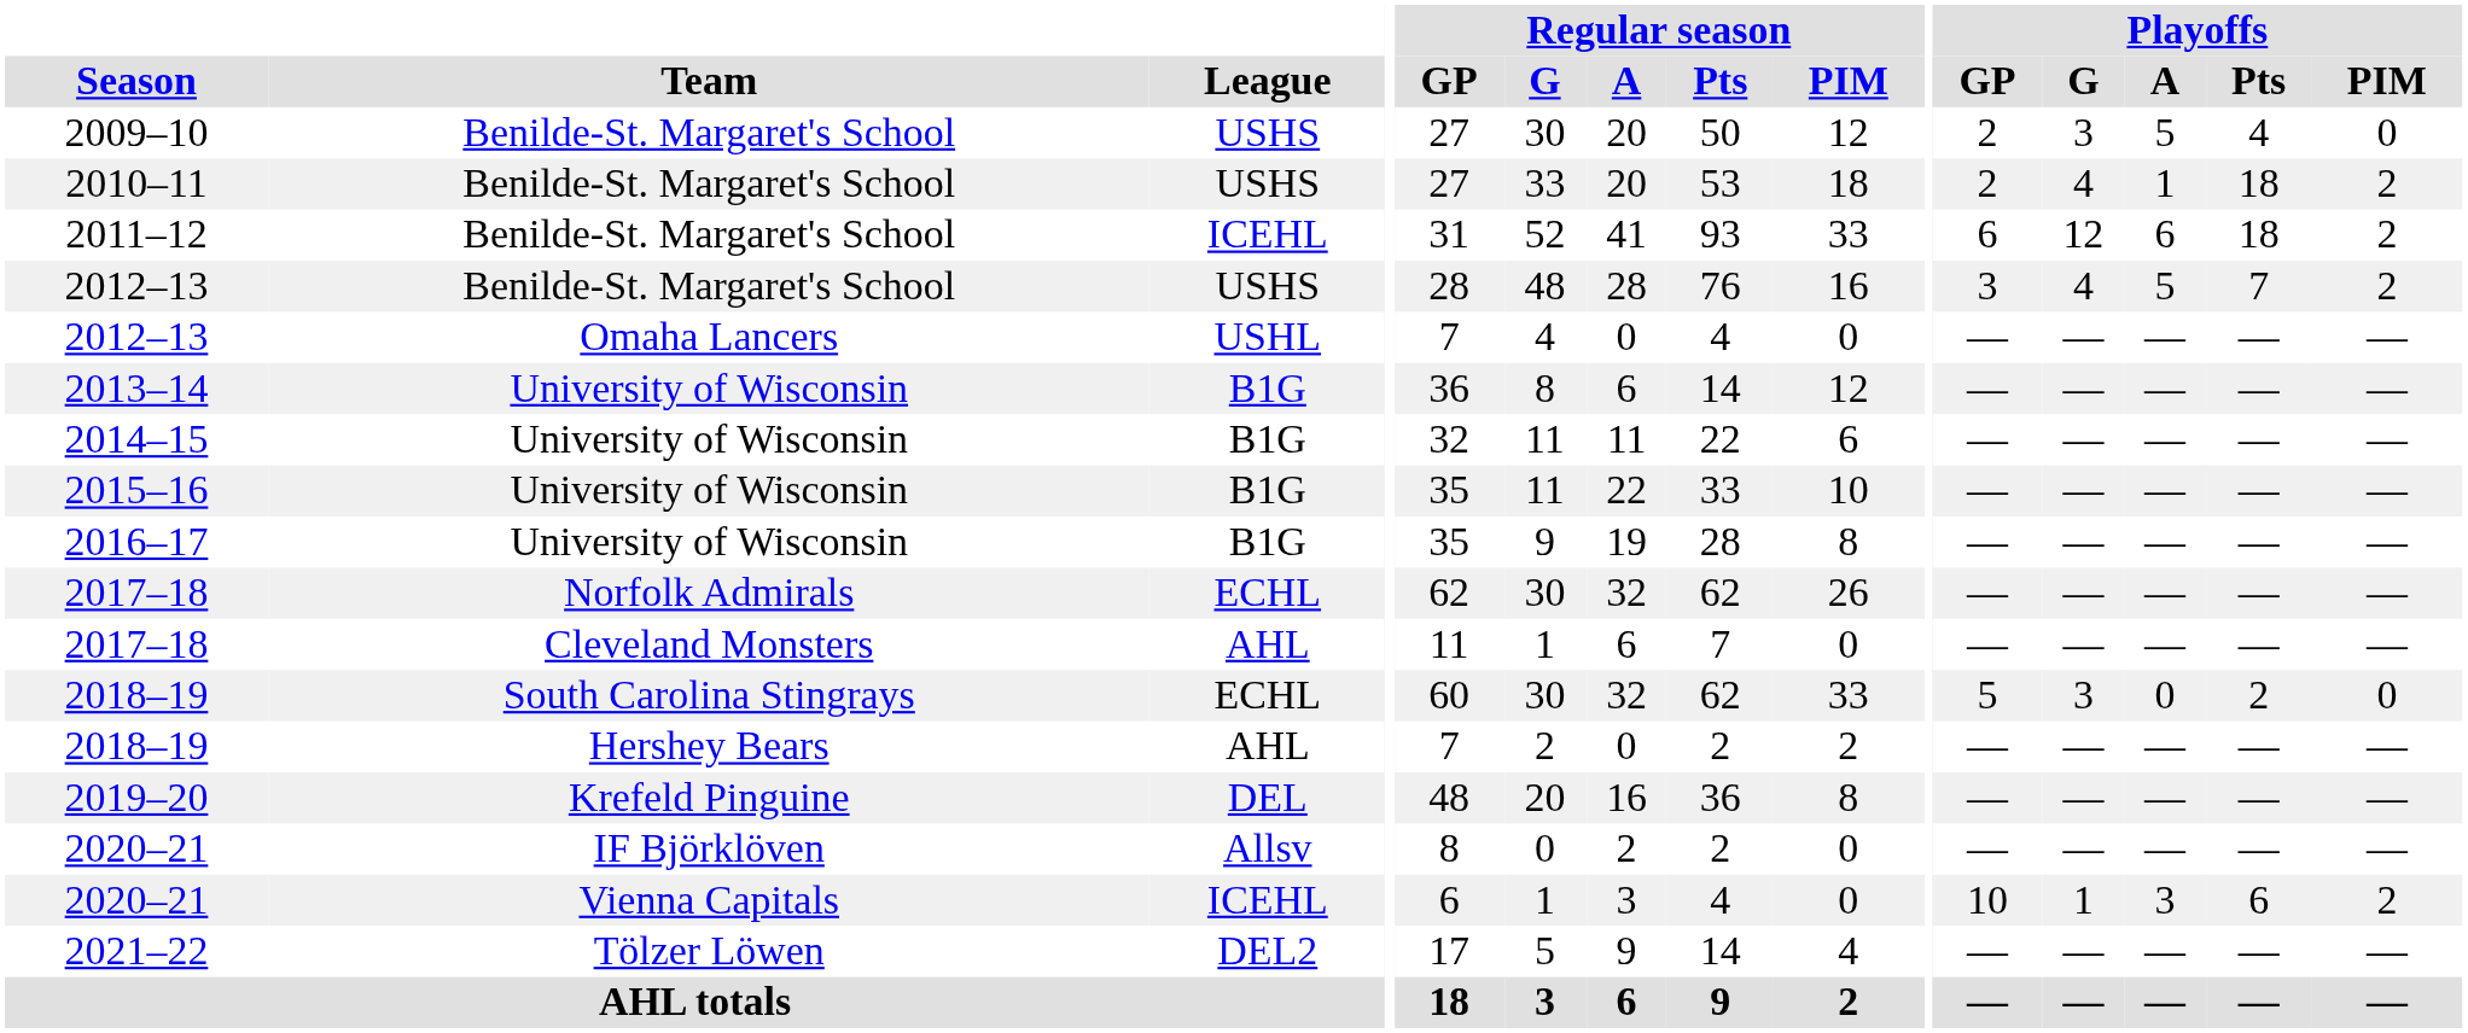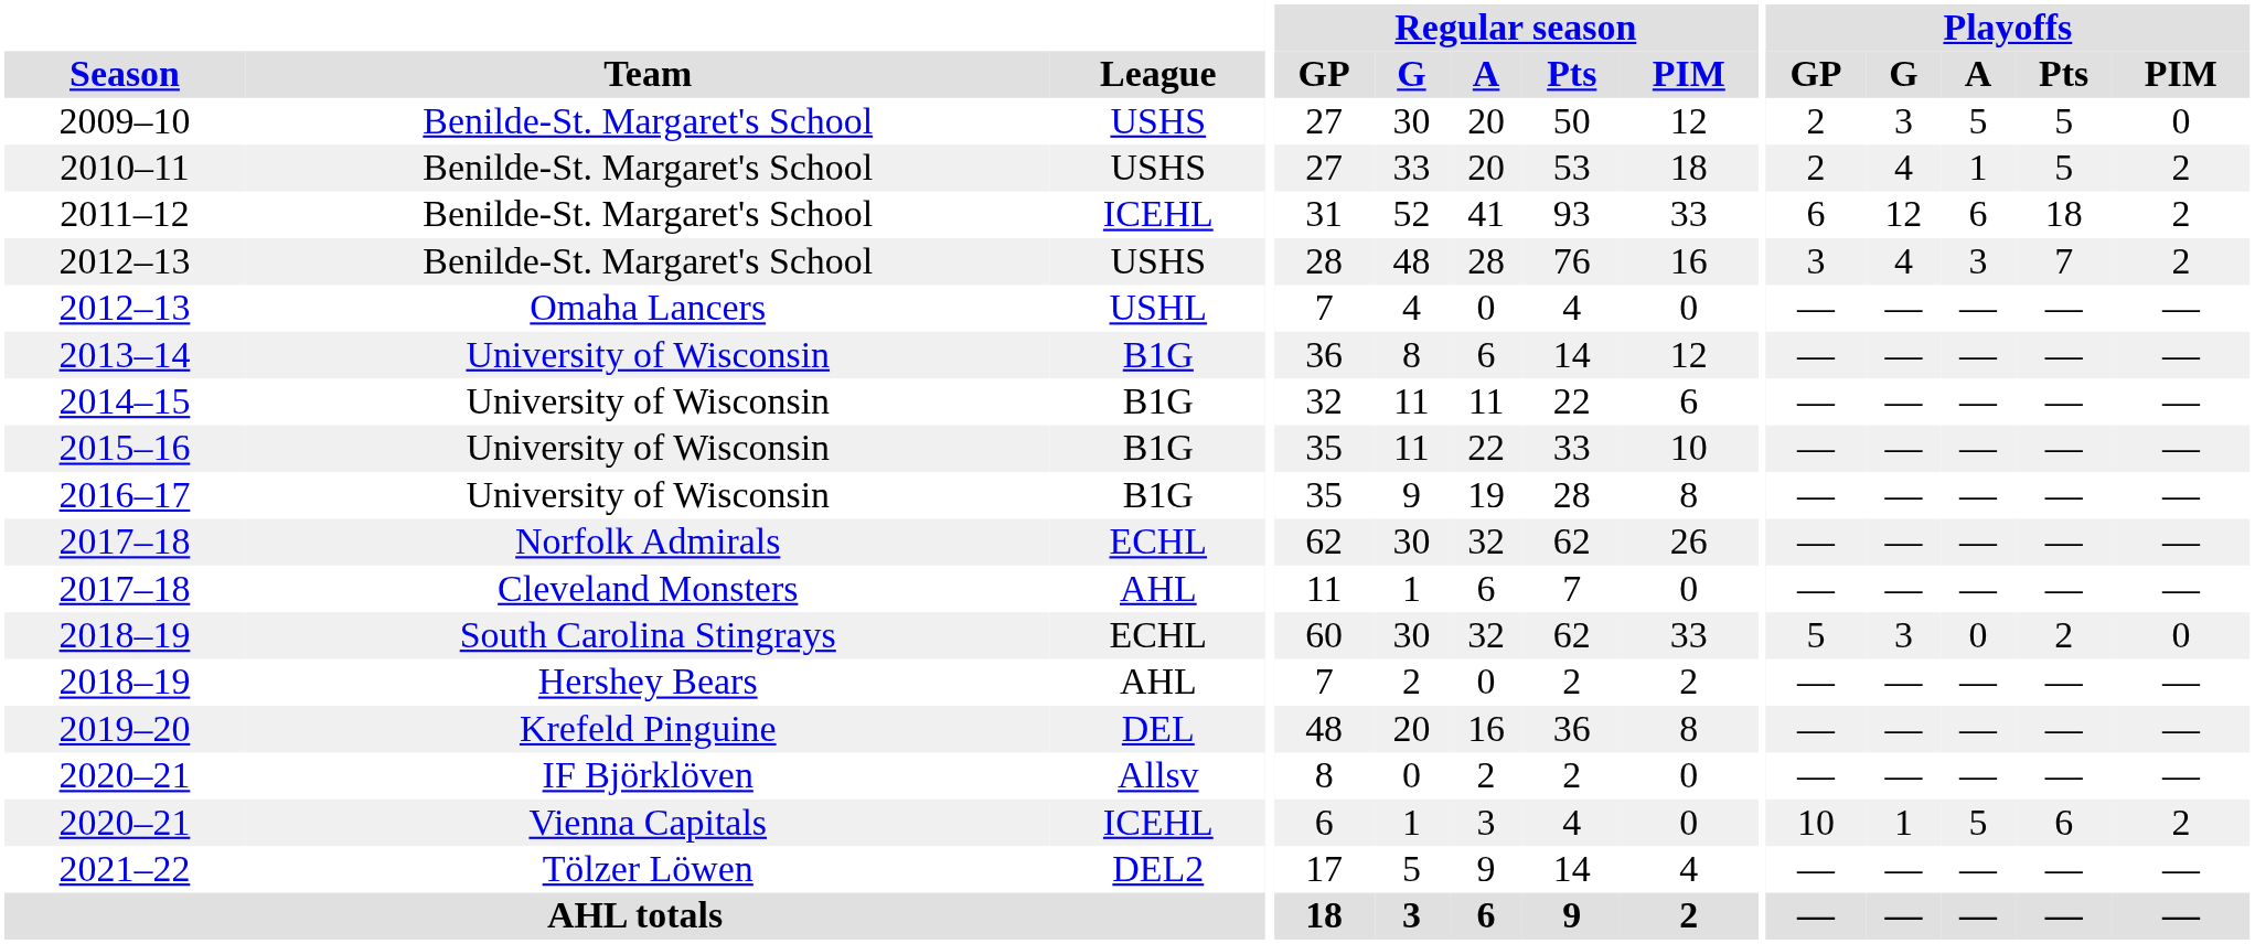 <table border="0" cellpadding="1" cellspacing="0" style="text-align:center; width:60em">
 <tr bgcolor="#e0e0e0">
 <th colspan="3" bgcolor="#ffffff"></th>
 <th rowspan="99" bgcolor="#ffffff"></th>
 <th colspan="5"><a href='#'>Regular season</a></th>
 <th rowspan="99" bgcolor="#ffffff"></th>
 <th colspan="5"><a href='#'>Playoffs</a></th>
 </tr>
 <tr bgcolor="#e0e0e0">
 <th><a href='#'>Season</a></th>
 <th>Team</th>
 <th>League</th>
 <th>GP</th>
 <th><a href='#'>G</a></th>
 <th><a href='#'>A</a></th>
 <th><a href='#'>Pts</a></th>
 <th><a href='#'>PIM</a></th>
 <th>GP</th>
 <th>G</th>
 <th>A</th>
 <th>Pts</th>
 <th>PIM</th>
 </tr>
 <tr>
 <td>2009–10</td>
 <td><a href='#'>Benilde-St. Margaret's School</a></td>
 <td><a href='#'>USHS</a></td>
 <td>27</td>
 <td>30</td>
 <td>20</td>
 <td>50</td>
 <td>12</td>
 <td>2</td>
 <td>3</td>
 <td>5</td>
-<td>4</td>
+<td>5</td>
 <td>0</td>
 </tr>
 <tr bgcolor="#f0f0f0">
 <td>2010–11</td>
 <td>Benilde-St. Margaret's School</td>
 <td>USHS</td>
 <td>27</td>
 <td>33</td>
 <td>20</td>
 <td>53</td>
 <td>18</td>
 <td>2</td>
 <td>4</td>
 <td>1</td>
-<td>18</td>
+<td>5</td>
 <td>2</td>
 </tr>
 <tr>
 <td>2011–12</td>
 <td>Benilde-St. Margaret's School</td>
 <td><a href='#'>ICEHL</a></td>
 <td>31</td>
 <td>52</td>
 <td>41</td>
 <td>93</td>
 <td>33</td>
 <td>6</td>
 <td>12</td>
 <td>6</td>
 <td>18</td>
 <td>2</td>
 </tr>
 <tr bgcolor="#f0f0f0">
 <td>2012–13</td>
 <td>Benilde-St. Margaret's School</td>
 <td>USHS</td>
 <td>28</td>
 <td>48</td>
 <td>28</td>
 <td>76</td>
 <td>16</td>
 <td>3</td>
 <td>4</td>
-<td>5</td>
+<td>3</td>
 <td>7</td>
 <td>2</td>
 </tr>
 <tr>
 <td><a href='#'>2012–13</a></td>
 <td><a href='#'>Omaha Lancers</a></td>
 <td><a href='#'>USHL</a></td>
 <td>7</td>
 <td>4</td>
 <td>0</td>
 <td>4</td>
 <td>0</td>
 <td>—</td>
 <td>—</td>
 <td>—</td>
 <td>—</td>
 <td>—</td>
 </tr>
 <tr bgcolor="#f0f0f0">
 <td><a href='#'>2013–14</a></td>
 <td><a href='#'>University of Wisconsin</a></td>
 <td><a href='#'>B1G</a></td>
 <td>36</td>
 <td>8</td>
 <td>6</td>
 <td>14</td>
 <td>12</td>
 <td>—</td>
 <td>—</td>
 <td>—</td>
 <td>—</td>
 <td>—</td>
 </tr>
 <tr>
 <td><a href='#'>2014–15</a></td>
 <td>University of Wisconsin</td>
 <td>B1G</td>
 <td>32</td>
 <td>11</td>
 <td>11</td>
 <td>22</td>
 <td>6</td>
 <td>—</td>
 <td>—</td>
 <td>—</td>
 <td>—</td>
 <td>—</td>
 </tr>
 <tr bgcolor="#f0f0f0">
 <td><a href='#'>2015–16</a></td>
 <td>University of Wisconsin</td>
 <td>B1G</td>
 <td>35</td>
 <td>11</td>
 <td>22</td>
 <td>33</td>
 <td>10</td>
 <td>—</td>
 <td>—</td>
 <td>—</td>
 <td>—</td>
 <td>—</td>
 </tr>
 <tr>
 <td><a href='#'>2016–17</a></td>
 <td>University of Wisconsin</td>
 <td>B1G</td>
 <td>35</td>
 <td>9</td>
 <td>19</td>
 <td>28</td>
 <td>8</td>
 <td>—</td>
 <td>—</td>
 <td>—</td>
 <td>—</td>
 <td>—</td>
 </tr>
 <tr bgcolor="#f0f0f0">
 <td><a href='#'>2017–18</a></td>
 <td><a href='#'>Norfolk Admirals</a></td>
 <td><a href='#'>ECHL</a></td>
 <td>62</td>
 <td>30</td>
 <td>32</td>
 <td>62</td>
 <td>26</td>
 <td>—</td>
 <td>—</td>
 <td>—</td>
 <td>—</td>
 <td>—</td>
 </tr>
 <tr>
 <td><a href='#'>2017–18</a></td>
 <td><a href='#'>Cleveland Monsters</a></td>
 <td><a href='#'>AHL</a></td>
 <td>11</td>
 <td>1</td>
 <td>6</td>
 <td>7</td>
 <td>0</td>
 <td>—</td>
 <td>—</td>
 <td>—</td>
 <td>—</td>
 <td>—</td>
 </tr>
 <tr bgcolor="#f0f0f0">
 <td><a href='#'>2018–19</a></td>
 <td><a href='#'>South Carolina Stingrays</a></td>
 <td>ECHL</td>
 <td>60</td>
 <td>30</td>
 <td>32</td>
 <td>62</td>
 <td>33</td>
 <td>5</td>
 <td>3</td>
 <td>0</td>
 <td>2</td>
 <td>0</td>
 </tr>
 <tr>
 <td><a href='#'>2018–19</a></td>
 <td><a href='#'>Hershey Bears</a></td>
 <td>AHL</td>
 <td>7</td>
 <td>2</td>
 <td>0</td>
 <td>2</td>
 <td>2</td>
 <td>—</td>
 <td>—</td>
 <td>—</td>
 <td>—</td>
 <td>—</td>
 </tr>
 <tr bgcolor="#f0f0f0">
 <td><a href='#'>2019–20</a></td>
 <td><a href='#'>Krefeld Pinguine</a></td>
 <td><a href='#'>DEL</a></td>
 <td>48</td>
 <td>20</td>
 <td>16</td>
 <td>36</td>
 <td>8</td>
 <td>—</td>
 <td>—</td>
 <td>—</td>
 <td>—</td>
 <td>—</td>
 </tr>
 <tr>
 <td><a href='#'>2020–21</a></td>
 <td><a href='#'>IF Björklöven</a></td>
 <td><a href='#'>Allsv</a></td>
 <td>8</td>
 <td>0</td>
 <td>2</td>
 <td>2</td>
 <td>0</td>
 <td>—</td>
 <td>—</td>
 <td>—</td>
 <td>—</td>
 <td>—</td>
 </tr>
 <tr bgcolor="#f0f0f0">
 <td><a href='#'>2020–21</a></td>
 <td><a href='#'>Vienna Capitals</a></td>
 <td><a href='#'>ICEHL</a></td>
 <td>6</td>
 <td>1</td>
 <td>3</td>
 <td>4</td>
 <td>0</td>
 <td>10</td>
 <td>1</td>
-<td>3</td>
+<td>5</td>
 <td>6</td>
 <td>2</td>
 </tr>
 <tr>
 <td><a href='#'>2021–22</a></td>
 <td><a href='#'>Tölzer Löwen</a></td>
 <td><a href='#'>DEL2</a></td>
 <td>17</td>
 <td>5</td>
 <td>9</td>
 <td>14</td>
 <td>4</td>
 <td>—</td>
 <td>—</td>
 <td>—</td>
 <td>—</td>
 <td>—</td>
 </tr>
 <tr bgcolor="#e0e0e0">
 <th colspan="3">AHL totals</th>
 <th>18</th>
 <th>3</th>
 <th>6</th>
 <th>9</th>
 <th>2</th>
 <th>—</th>
 <th>—</th>
 <th>—</th>
 <th>—</th>
 <th>—</th>
 </tr>
 </table>
